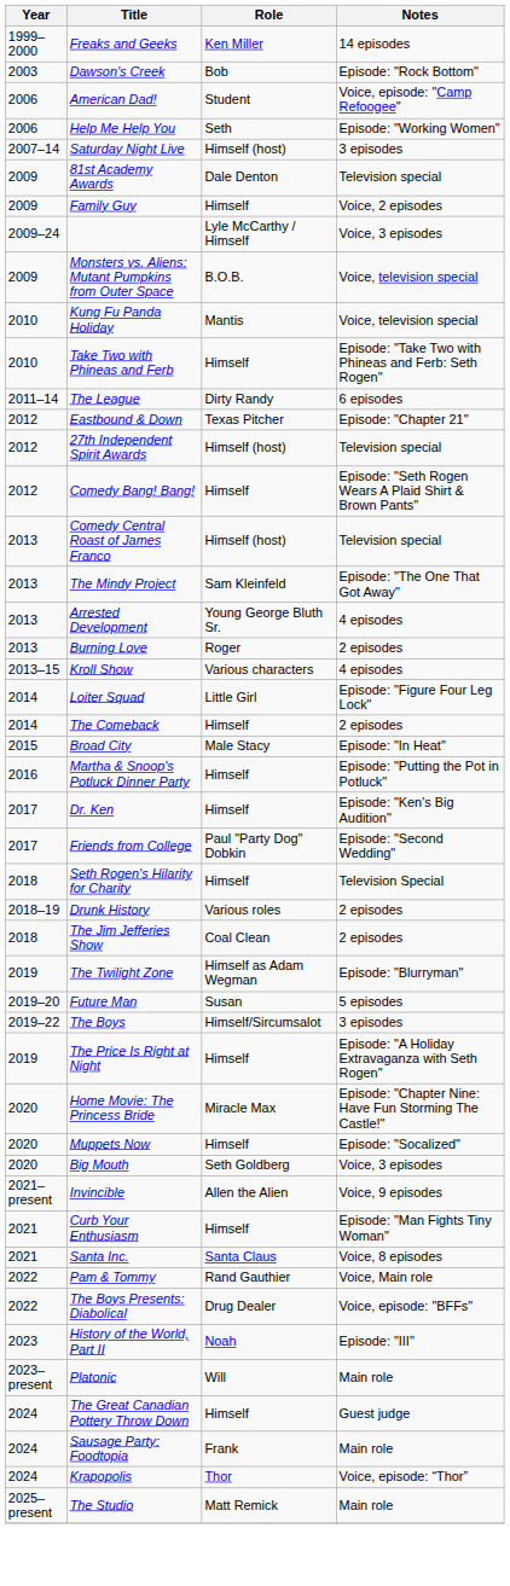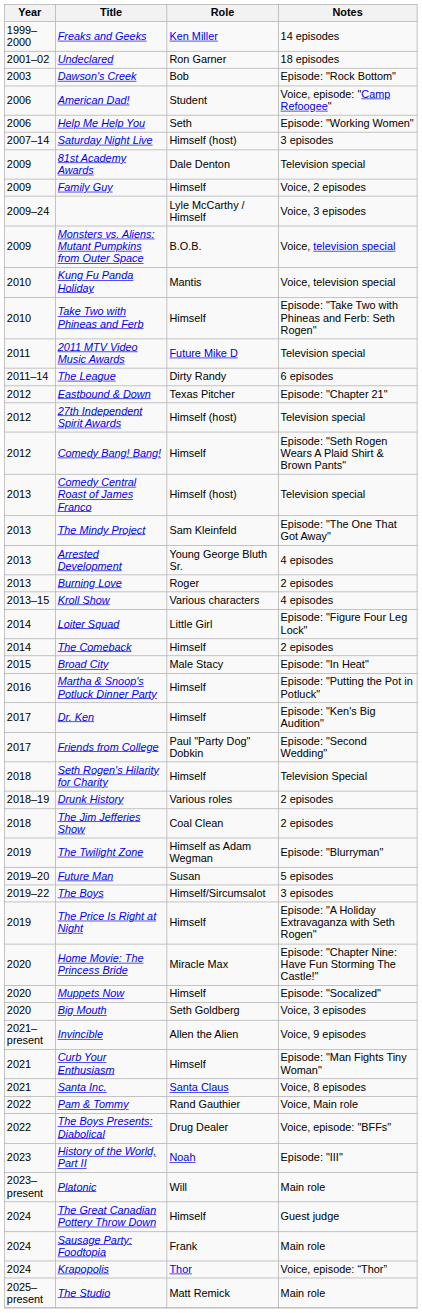 <table class="wikitable sortable">
 <tr>
 <th>Year</th>
 <th>Title</th>
 <th>Role</th>
 <th>Notes</th>
 </tr>
 <tr>
 <td>1999–2000</td>
 <td><em><a href='#'>Freaks and Geeks</a></em></td>
 <td><a href='#'>Ken Miller</a></td>
 <td>14 episodes</td>
+</tr>
+<tr>
+<td>2001–02</td>
+<td><em><a href='#'>Undeclared</a></em></td>
+<td>Ron Garner</td>
+<td>18 episodes</td>
 </tr>
 <tr>
 <td>2003</td>
 <td><em><a href='#'>Dawson's Creek</a></em></td>
 <td>Bob</td>
 <td>Episode: "Rock Bottom"</td>
 </tr>
 <tr>
 <td>2006</td>
 <td><em><a href='#'>American Dad!</a></em></td>
 <td>Student</td>
 <td>Voice, episode: "<a href='#'>Camp Refoogee</a>"</td>
 </tr>
 <tr>
 <td>2006</td>
 <td><em><a href='#'>Help Me Help You</a></em></td>
 <td>Seth</td>
 <td>Episode: "Working Women"</td>
 </tr>
 <tr>
 <td>2007–14</td>
 <td><em><a href='#'>Saturday Night Live</a></em></td>
 <td>Himself (host)</td>
 <td>3 episodes</td>
 </tr>
 <tr>
 <td>2009</td>
 <td><em><a href='#'>81st Academy Awards</a></em></td>
 <td>Dale Denton</td>
 <td>Television special</td>
 </tr>
 <tr>
 <td>2009</td>
 <td><em><a href='#'>Family Guy</a></em></td>
 <td>Himself</td>
 <td>Voice, 2 episodes</td>
 </tr>
 <tr>
 <td>2009–24</td>
 <td><em></em></td>
 <td>Lyle McCarthy / Himself</td>
 <td>Voice, 3 episodes</td>
 </tr>
 <tr>
 <td>2009</td>
 <td><em><a href='#'>Monsters vs. Aliens: <br> Mutant Pumpkins from Outer Space</a></em></td>
 <td>B.O.B.</td>
 <td>Voice, <a href='#'>television special</a></td>
 </tr>
 <tr>
 <td>2010</td>
 <td><em><a href='#'>Kung Fu Panda Holiday</a></em></td>
 <td>Mantis</td>
 <td>Voice, television special</td>
 </tr>
 <tr>
 <td>2010</td>
 <td><em><a href='#'>Take Two with Phineas and Ferb</a></em></td>
 <td>Himself</td>
 <td>Episode: "Take Two with Phineas and Ferb: Seth Rogen"</td>
+</tr>
+<tr>
+<td>2011</td>
+<td><em><a href='#'>2011 MTV Video Music Awards</a></em></td>
+<td><a href='#'>Future Mike D</a></td>
+<td>Television special</td>
 </tr>
 <tr>
 <td>2011–14</td>
 <td data-sort-value="League, The"><em><a href='#'>The League</a></em></td>
 <td>Dirty Randy</td>
 <td>6 episodes</td>
 </tr>
 <tr>
 <td>2012</td>
 <td><em><a href='#'>Eastbound & Down</a></em></td>
 <td>Texas Pitcher</td>
 <td>Episode: "Chapter 21"</td>
 </tr>
 <tr>
 <td>2012</td>
 <td><em><a href='#'>27th Independent Spirit Awards</a></em></td>
 <td>Himself (host)</td>
 <td>Television special</td>
 </tr>
 <tr>
 <td>2012</td>
 <td><em><a href='#'>Comedy Bang! Bang!</a></em></td>
 <td>Himself</td>
 <td>Episode: "Seth Rogen Wears A Plaid Shirt & Brown Pants"</td>
 </tr>
 <tr>
 <td>2013</td>
 <td><em><a href='#'>Comedy Central Roast of James Franco</a></em></td>
 <td>Himself (host)</td>
 <td>Television special</td>
 </tr>
 <tr>
 <td>2013</td>
 <td data-sort-value="Mindy Project, The"><em><a href='#'>The Mindy Project</a></em></td>
 <td>Sam Kleinfeld</td>
 <td>Episode: "The One That Got Away"</td>
 </tr>
 <tr>
 <td>2013</td>
 <td><em><a href='#'>Arrested Development</a></em></td>
 <td>Young George Bluth Sr.</td>
 <td>4 episodes</td>
 </tr>
 <tr>
 <td>2013</td>
 <td><em><a href='#'>Burning Love</a></em></td>
 <td>Roger</td>
 <td>2 episodes</td>
 </tr>
 <tr>
 <td>2013–15</td>
 <td><em><a href='#'>Kroll Show</a></em></td>
 <td>Various characters</td>
 <td>4 episodes</td>
 </tr>
 <tr>
 <td>2014</td>
 <td><em><a href='#'>Loiter Squad</a></em></td>
 <td>Little Girl</td>
 <td>Episode: "Figure Four Leg Lock"</td>
 </tr>
 <tr>
 <td>2014</td>
 <td data-sort-value="Comeback, The"><em><a href='#'>The Comeback</a></em></td>
 <td>Himself</td>
 <td>2 episodes</td>
 </tr>
 <tr>
 <td>2015</td>
 <td><em><a href='#'>Broad City</a></em></td>
 <td>Male Stacy</td>
 <td>Episode: "In Heat"</td>
 </tr>
 <tr>
 <td>2016</td>
 <td><em><a href='#'>Martha & Snoop's Potluck Dinner Party</a></em></td>
 <td>Himself</td>
 <td>Episode: "Putting the Pot in Potluck"</td>
 </tr>
 <tr>
 <td>2017</td>
 <td><em><a href='#'>Dr. Ken</a></em></td>
 <td>Himself</td>
 <td>Episode: "Ken's Big Audition"</td>
 </tr>
 <tr>
 <td>2017</td>
 <td><em><a href='#'>Friends from College</a></em></td>
 <td>Paul "Party Dog" Dobkin</td>
 <td>Episode: "Second Wedding"</td>
 </tr>
 <tr>
 <td>2018</td>
 <td><em><a href='#'>Seth Rogen's Hilarity for Charity</a></em></td>
 <td>Himself</td>
 <td>Television Special</td>
 </tr>
 <tr>
 <td>2018–19</td>
 <td><em><a href='#'>Drunk History</a></em></td>
 <td>Various roles</td>
 <td>2 episodes</td>
 </tr>
 <tr>
 <td>2018</td>
 <td data-sort-value="Jim Jefferies Show, The"><em><a href='#'>The Jim Jefferies Show</a></em></td>
 <td>Coal Clean</td>
 <td>2 episodes</td>
 </tr>
 <tr>
 <td>2019</td>
 <td data-sort-value="Twilight Zone, The"><em><a href='#'>The Twilight Zone</a></em></td>
 <td>Himself as Adam Wegman</td>
 <td>Episode: "Blurryman"</td>
 </tr>
 <tr>
 <td>2019–20</td>
 <td><em><a href='#'>Future Man</a></em></td>
 <td>Susan</td>
 <td>5 episodes</td>
 </tr>
 <tr>
 <td>2019–22</td>
 <td data-sort-value="Boys, The"><em><a href='#'>The Boys</a></em></td>
 <td>Himself/Sircumsalot</td>
 <td>3 episodes</td>
 </tr>
 <tr>
 <td>2019</td>
 <td data-sort-value="Price Is Right at Night, The"><em><a href='#'>The Price Is Right at Night</a></em></td>
 <td>Himself</td>
 <td>Episode: "A Holiday Extravaganza with Seth Rogen"</td>
 </tr>
 <tr>
 <td>2020</td>
 <td><em><a href='#'>Home Movie: The Princess Bride</a></em></td>
 <td>Miracle Max</td>
 <td>Episode: "Chapter Nine: Have Fun Storming The Castle!"</td>
 </tr>
 <tr>
 <td>2020</td>
 <td><em><a href='#'>Muppets Now</a></em></td>
 <td>Himself</td>
 <td>Episode: "Socalized"</td>
 </tr>
 <tr>
 <td>2020</td>
 <td><em><a href='#'>Big Mouth</a></em></td>
 <td>Seth Goldberg</td>
 <td>Voice, 3 episodes</td>
 </tr>
 <tr>
 <td>2021–present</td>
 <td><em><a href='#'>Invincible</a></em></td>
 <td>Allen the Alien</td>
 <td>Voice, 9 episodes</td>
 </tr>
 <tr>
 <td>2021</td>
 <td><em><a href='#'>Curb Your Enthusiasm</a></em></td>
 <td>Himself</td>
 <td>Episode: "Man Fights Tiny Woman"</td>
 </tr>
 <tr>
 <td>2021</td>
 <td><em><a href='#'>Santa Inc.</a></em></td>
 <td><a href='#'>Santa Claus</a></td>
 <td>Voice, 8 episodes</td>
 </tr>
 <tr>
 <td>2022</td>
 <td><em><a href='#'>Pam & Tommy</a></em></td>
 <td>Rand Gauthier</td>
 <td>Voice, Main role</td>
 </tr>
 <tr>
 <td>2022</td>
 <td data-sort-value="Boys Presents: Diabolical, The"><em><a href='#'>The Boys Presents: Diabolical</a></em></td>
 <td>Drug Dealer</td>
 <td>Voice, episode: "BFFs"</td>
 </tr>
 <tr>
 <td>2023</td>
 <td><em><a href='#'>History of the World, Part II</a></em></td>
 <td><a href='#'>Noah</a></td>
 <td>Episode: "III"</td>
 </tr>
 <tr>
 <td>2023–present</td>
 <td><em><a href='#'>Platonic</a></em></td>
 <td>Will</td>
 <td>Main role</td>
 </tr>
 <tr>
 <td>2024</td>
 <td data-sort-value="Great Canadian Pottery Throw Down, The"><em><a href='#'>The Great Canadian Pottery Throw Down</a></em></td>
 <td>Himself</td>
 <td>Guest judge</td>
 </tr>
 <tr>
 <td>2024</td>
 <td><em><a href='#'>Sausage Party: Foodtopia</a></em></td>
 <td>Frank</td>
 <td>Main role</td>
 </tr>
 <tr>
 <td>2024</td>
 <td><em><a href='#'>Krapopolis</a></em></td>
 <td><a href='#'>Thor</a></td>
 <td>Voice, episode: “Thor”</td>
 </tr>
 <tr>
 <td>2025–present</td>
 <td data-sort-value="Studio, The"><em><a href='#'>The Studio</a></em></td>
 <td>Matt Remick</td>
 <td>Main role</td>
 </tr>
 <tr>
 </tr>
 </table>
